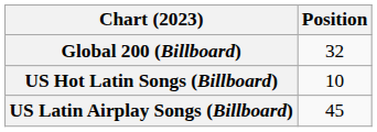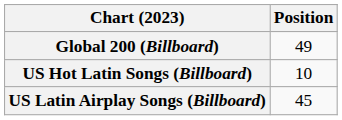 <table class="wikitable sortable plainrowheaders" style="text-align:center">
 <tr>
 <th scope="col">Chart (2023)</th>
 <th scope="col">Position</th>
 </tr>
 <tr>
 <th scope="row">Global 200 (<em>Billboard</em>)</th>
-<td>32</td>
+<td>49</td>
 </tr>
 <tr>
 <th scope="row">US Hot Latin Songs (<em>Billboard</em>)</th>
 <td>10</td>
 </tr>
 <tr>
 <th scope="row">US Latin Airplay Songs (<em>Billboard</em>)</th>
 <td>45</td>
 </tr>
 </table>
